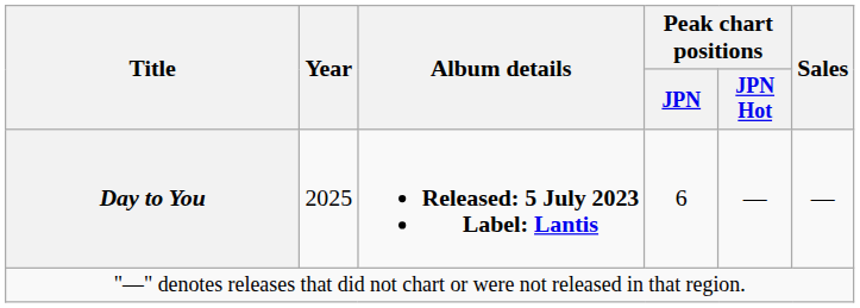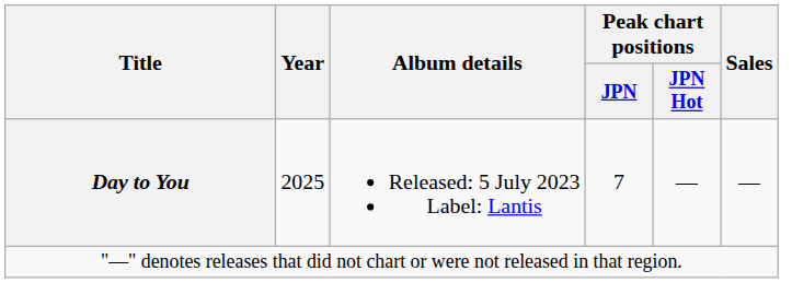 <table class="wikitable plainrowheaders" style="text-align:center;">
 <tr>
 <th scope="col" rowspan="2" style="width:12em;">Title</th>
 <th scope="col" rowspan="2">Year</th>
 <th scope="col" rowspan="2">Album details</th>
 <th scope="col" colspan="2">Peak chart positions</th>
 <th scope="col" rowspan="2">Sales</th>
 </tr>
 <tr>
 <th scope="col" style="width:3em;font-size:90%;"><a href='#'>JPN</a></th>
 <th scope="col" style="width:3em;font-size:90%;"><a href='#'>JPN<br>Hot</a></th>
 </tr>
 <tr>
 <th scope="row"><em>Day to You</em></th>
 <td>2025</td>
-<td><strong><br><ul><li>Released: 5 July 2023</li><li>Label: <a href='#'>Lantis</a></li></ul></strong></td>
-<td>6</td>
+<td><br><ul><li>Released: 5 July 2023</li><li>Label: <a href='#'>Lantis</a></li></ul></td>
+<td>7</td>
 <td>—</td>
 <td>—</td>
 </tr>
 <tr>
 <td colspan="6" style="font-size:90%;">"—" denotes releases that did not chart or were not released in that region.</td>
 </tr>
 </table>
